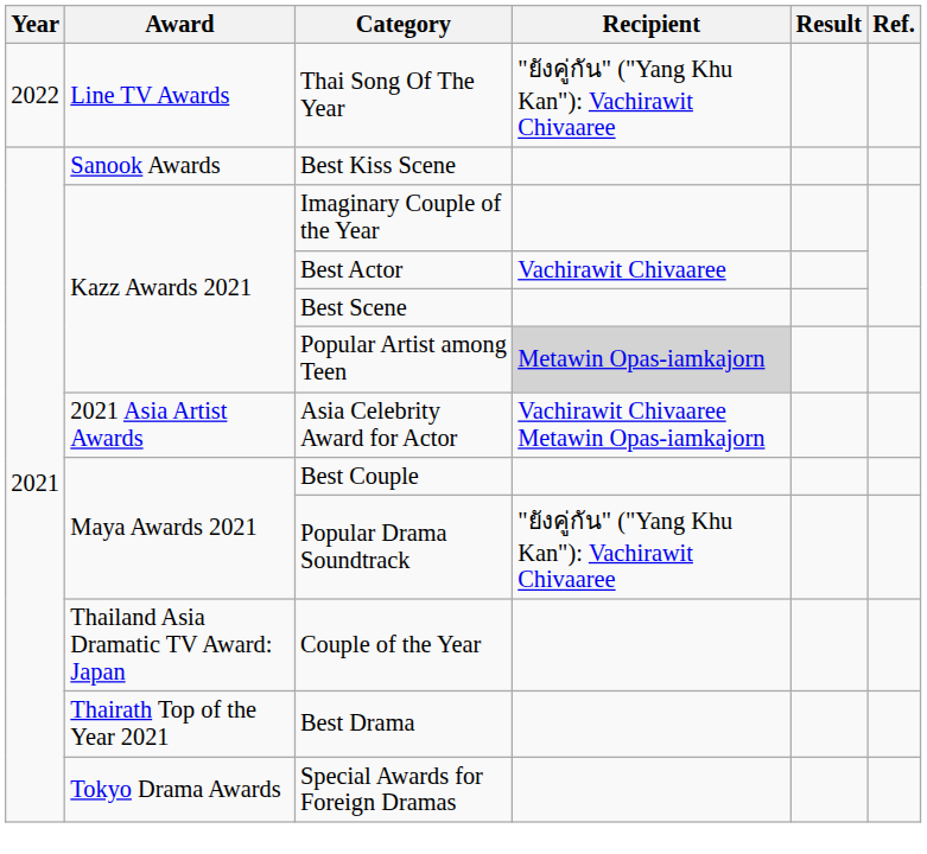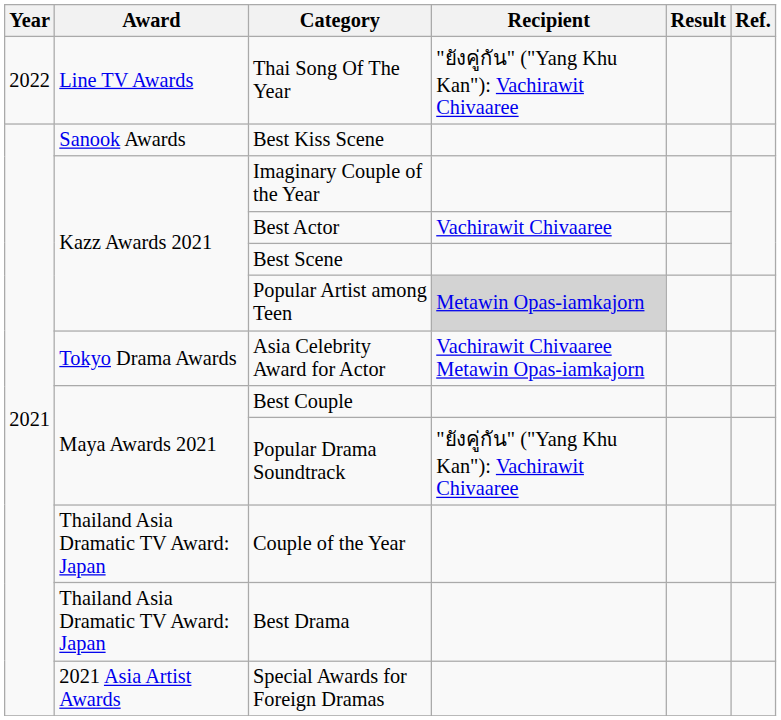 <table class="wikitable sortable">
 <tr>
 <th>Year</th>
 <th>Award</th>
 <th>Category</th>
 <th>Recipient</th>
 <th>Result</th>
 <th>Ref.</th>
 </tr>
 <tr>
 <td>2022</td>
 <td><a href='#'>Line TV Awards</a></td>
 <td>Thai Song Of The Year</td>
 <td>"ยังคู่กัน" ("Yang Khu Kan"): <a href='#'>Vachirawit Chivaaree</a></td>
 <td></td>
 <td></td>
 </tr>
 <tr>
 <td Rowspan="11">2021</td>
 <td><a href='#'>Sanook</a> Awards</td>
 <td>Best Kiss Scene</td>
 <td></td>
 <td></td>
 <td></td>
 </tr>
 <tr>
 <td rowspan="4">Kazz Awards 2021</td>
 <td>Imaginary Couple of the Year</td>
 <td></td>
 <td></td>
 <td rowspan="3"></td>
 </tr>
 <tr>
 <td Best Actor>Best Actor</td>
 <td><a href='#'>Vachirawit Chivaaree</a></td>
 <td></td>
 </tr>
 <tr>
 <td Best Scene>Best Scene</td>
 <td></td>
 <td></td>
 </tr>
 <tr>
 <td>Popular Artist among Teen</td>
 <td style="background: lightgrey;"><a href='#'>Metawin Opas-iamkajorn</a></td>
 <td></td>
 <td></td>
 </tr>
 <tr>
-<td>2021 <a href='#'>Asia Artist Awards</a></td>
+<td><a href='#'>Tokyo</a> Drama Awards<br></td>
 <td>Asia Celebrity Award for Actor</td>
 <td><a href='#'>Vachirawit Chivaaree</a><br><a href='#'>Metawin Opas-iamkajorn</a></td>
 <td></td>
 <td></td>
 </tr>
 <tr>
 <td rowspan="2">Maya Awards 2021</td>
 <td>Best Couple</td>
 <td></td>
 <td></td>
 <td></td>
 </tr>
 <tr>
 <td>Popular Drama Soundtrack</td>
 <td>"ยังคู่กัน" ("Yang Khu Kan"): <a href='#'>Vachirawit Chivaaree</a></td>
 <td></td>
 <td></td>
 </tr>
 <tr>
 <td>Thailand Asia Dramatic TV Award: <a href='#'>Japan</a></td>
 <td>Couple of the Year</td>
 <td></td>
 <td></td>
 <td></td>
 </tr>
 <tr>
-<td><a href='#'>Thairath</a> Top of the Year 2021</td>
+<td>Thailand Asia Dramatic TV Award: <a href='#'>Japan</a></td>
 <td>Best Drama</td>
 <td></td>
 <td></td>
 <td></td>
 </tr>
 <tr>
-<td><a href='#'>Tokyo</a> Drama Awards<br></td>
+<td>2021 <a href='#'>Asia Artist Awards</a></td>
 <td>Special Awards for Foreign Dramas</td>
 <td></td>
 <td></td>
 <td></td>
 </tr>
 </table>
